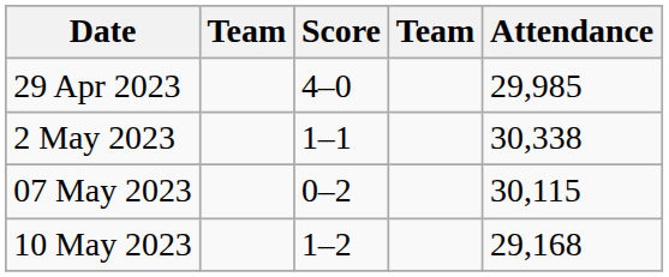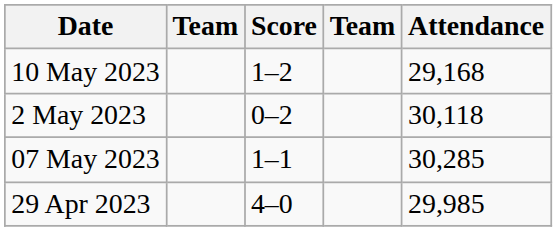 <table class="wikitable">
 <tr>
 <th>Date</th>
 <th>Team</th>
 <th>Score</th>
 <th>Team</th>
 <th>Attendance</th>
 </tr>
 <tr>
+<td>10 May 2023</td>
+<td></td>
+<td>1–2</td>
+<td></td>
+<td>29,168</td>
+</tr>
+<tr>
+<td>2 May 2023</td>
+<td></td>
+<td>0–2</td>
+<td></td>
+<td>30,118</td>
+</tr>
+<tr>
+<td>07 May 2023</td>
+<td></td>
+<td>1–1</td>
+<td></td>
+<td>30,285</td>
+</tr>
+<tr>
 <td>29 Apr 2023</td>
 <td></td>
 <td>4–0</td>
 <td></td>
 <td>29,985</td>
 </tr>
-<tr>
-<td>2 May 2023</td>
-<td></td>
-<td>1–1</td>
-<td></td>
-<td>30,338</td>
-</tr>
-<tr>
-<td>07 May 2023</td>
-<td></td>
-<td>0–2</td>
-<td></td>
-<td>30,115</td>
-</tr>
-<tr>
-<td>10 May 2023</td>
-<td></td>
-<td>1–2</td>
-<td></td>
-<td>29,168</td>
-</tr>
 </table>
